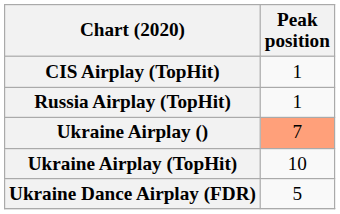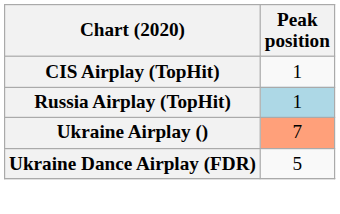 <table class="wikitable sortable plainrowheaders" style="text-align:center">
 <tr>
 <th scope="col">Chart (2020)</th>
 <th scope="col">Peak<br>position</th>
 </tr>
 <tr>
 <th scope="row">CIS Airplay (TopHit)</th>
 <td>1</td>
 </tr>
 <tr>
 <th scope="row">Russia Airplay (TopHit)</th>
-<td>1</td>
+<td style="background: lightblue;">1</td>
 </tr>
 <tr>
 <th scope="row">Ukraine Airplay ()</th>
 <td style="background: lightsalmon;">7</td>
-</tr>
-<tr>
-<th scope="row">Ukraine Airplay (TopHit)</th>
-<td>10</td>
 </tr>
 <tr>
 <th scope="row">Ukraine Dance Airplay (FDR)</th>
 <td>5</td>
 </tr>
 <tr>
 </tr>
 </table>
